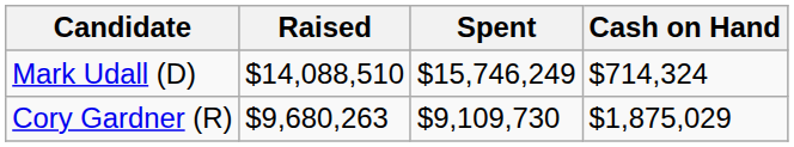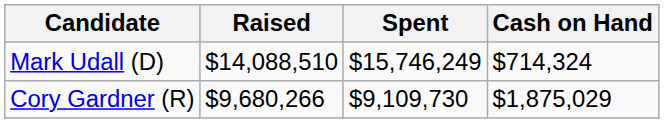 <table class="wikitable sortable">
 <tr>
 <th>Candidate</th>
 <th>Raised</th>
 <th>Spent</th>
 <th>Cash on Hand</th>
 </tr>
 <tr>
 <td><a href='#'>Mark Udall</a> (D)</td>
 <td>$14,088,510</td>
 <td>$15,746,249</td>
 <td>$714,324</td>
 </tr>
 <tr>
 <td><a href='#'>Cory Gardner</a> (R)</td>
-<td>$9,680,263</td>
+<td>$9,680,266</td>
 <td>$9,109,730</td>
 <td>$1,875,029</td>
 </tr>
 </table>
